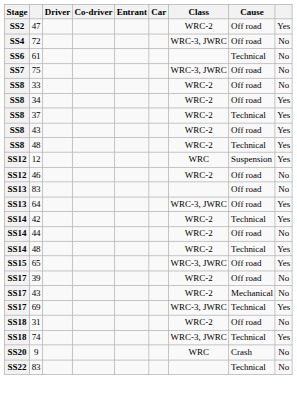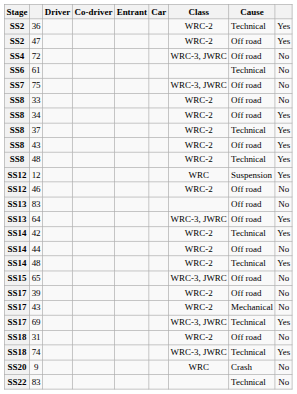 <table class="wikitable" style="font-size: 85%;">
 <tr>
 <th>Stage</th>
 <th></th>
 <th>Driver</th>
 <th>Co-driver</th>
 <th>Entrant</th>
 <th>Car</th>
 <th>Class</th>
 <th>Cause</th>
 <th></th>
+</tr>
+<tr>
+<th>SS2</th>
+<td align="center">36</td>
+<td></td>
+<td></td>
+<td></td>
+<td></td>
+<td align="center">WRC-2</td>
+<td>Technical</td>
+<td align="center">Yes</td>
 </tr>
 <tr>
 <th>SS2</th>
 <td align="center">47</td>
 <td></td>
 <td></td>
 <td></td>
 <td></td>
 <td align="center">WRC-2</td>
 <td>Off road</td>
 <td align="center">Yes</td>
 </tr>
 <tr>
 <th>SS4</th>
 <td align="center">72</td>
 <td></td>
 <td></td>
 <td></td>
 <td></td>
 <td align="center">WRC-3, JWRC</td>
 <td>Off road</td>
 <td align="center">No</td>
 </tr>
 <tr>
 <th>SS6</th>
 <td align="center">61</td>
 <td></td>
 <td></td>
 <td></td>
 <td></td>
 <td align="center"></td>
 <td>Technical</td>
 <td align="center">No</td>
 </tr>
 <tr>
 <th>SS7</th>
 <td align="center">75</td>
 <td></td>
 <td></td>
 <td></td>
 <td></td>
 <td align="center">WRC-3, JWRC</td>
 <td>Off road</td>
 <td align="center">No</td>
 </tr>
 <tr>
 <th>SS8</th>
 <td align="center">33</td>
 <td></td>
 <td></td>
 <td></td>
 <td></td>
 <td align="center">WRC-2</td>
 <td>Off road</td>
 <td align="center">No</td>
 </tr>
 <tr>
 <th>SS8</th>
 <td align="center">34</td>
 <td></td>
 <td></td>
 <td></td>
 <td></td>
 <td align="center">WRC-2</td>
 <td>Off road</td>
 <td align="center">Yes</td>
 </tr>
 <tr>
 <th>SS8</th>
 <td align="center">37</td>
 <td></td>
 <td></td>
 <td></td>
 <td></td>
 <td align="center">WRC-2</td>
 <td>Technical</td>
 <td align="center">Yes</td>
 </tr>
 <tr>
 <th>SS8</th>
 <td align="center">43</td>
 <td></td>
 <td></td>
 <td></td>
 <td></td>
 <td align="center">WRC-2</td>
 <td>Off road</td>
 <td align="center">Yes</td>
 </tr>
 <tr>
 <th>SS8</th>
 <td align="center">48</td>
 <td></td>
 <td></td>
 <td></td>
 <td></td>
 <td align="center">WRC-2</td>
 <td>Technical</td>
 <td align="center">Yes</td>
 </tr>
 <tr>
 <th>SS12</th>
 <td align="center">12</td>
 <td></td>
 <td></td>
 <td></td>
 <td></td>
 <td align="center">WRC</td>
 <td>Suspension</td>
 <td align="center">Yes</td>
 </tr>
 <tr>
 <th>SS12</th>
 <td align="center">46</td>
 <td></td>
 <td></td>
 <td></td>
 <td></td>
 <td align="center">WRC-2</td>
 <td>Off road</td>
 <td align="center">No</td>
 </tr>
 <tr>
 <th>SS13</th>
 <td align="center">83</td>
 <td></td>
 <td></td>
 <td></td>
 <td></td>
 <td></td>
 <td>Off road</td>
 <td align="center">No</td>
 </tr>
 <tr>
 <th>SS13</th>
 <td align="center">64</td>
 <td></td>
 <td></td>
 <td></td>
 <td></td>
 <td align="center">WRC-3, JWRC</td>
 <td>Off road</td>
 <td align="center">Yes</td>
 </tr>
 <tr>
 <th>SS14</th>
 <td align="center">42</td>
 <td></td>
 <td></td>
 <td></td>
 <td></td>
 <td align="center">WRC-2</td>
 <td>Technical</td>
 <td align="center">Yes</td>
 </tr>
 <tr>
 <th>SS14</th>
 <td align="center">44</td>
 <td></td>
 <td></td>
 <td></td>
 <td></td>
 <td align="center">WRC-2</td>
 <td>Off road</td>
 <td align="center">No</td>
 </tr>
 <tr>
 <th>SS14</th>
 <td align="center">48</td>
 <td></td>
 <td></td>
 <td></td>
 <td></td>
 <td align="center">WRC-2</td>
 <td>Technical</td>
 <td align="center">Yes</td>
 </tr>
 <tr>
 <th>SS15</th>
 <td align="center">65</td>
 <td></td>
 <td></td>
 <td></td>
 <td></td>
 <td align="center">WRC-3, JWRC</td>
 <td>Off road</td>
-<td align="center">Yes</td>
+<td align="center">No</td>
 </tr>
 <tr>
 <th>SS17</th>
 <td align="center">39</td>
 <td></td>
 <td></td>
 <td></td>
 <td></td>
 <td align="center">WRC-2</td>
 <td>Off road</td>
 <td align="center">No</td>
 </tr>
 <tr>
 <th>SS17</th>
 <td align="center">43</td>
 <td></td>
 <td></td>
 <td></td>
 <td></td>
 <td align="center">WRC-2</td>
 <td>Mechanical</td>
 <td align="center">No</td>
 </tr>
 <tr>
 <th>SS17</th>
 <td align="center">69</td>
 <td></td>
 <td></td>
 <td></td>
 <td></td>
 <td align="center">WRC-3, JWRC</td>
 <td>Technical</td>
 <td align="center">Yes</td>
 </tr>
 <tr>
 <th>SS18</th>
 <td align="center">31</td>
 <td></td>
 <td></td>
 <td></td>
 <td></td>
 <td align="center">WRC-2</td>
 <td>Off road</td>
 <td align="center">No</td>
 </tr>
 <tr>
 <th>SS18</th>
 <td align="center">74</td>
 <td></td>
 <td></td>
 <td></td>
 <td></td>
 <td align="center">WRC-3, JWRC</td>
 <td>Technical</td>
 <td align="center">Yes</td>
 </tr>
 <tr>
 <th>SS20</th>
 <td align="center">9</td>
 <td></td>
 <td></td>
 <td></td>
 <td></td>
 <td align="center">WRC</td>
 <td>Crash</td>
 <td align="center">No</td>
 </tr>
 <tr>
 <th>SS22</th>
 <td align="center">83</td>
 <td></td>
 <td></td>
 <td></td>
 <td></td>
 <td></td>
 <td>Technical</td>
 <td align="center">No</td>
 </tr>
 </table>
